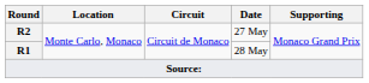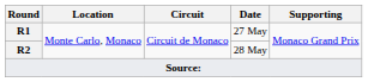 <table class="wikitable" style="font-size: 85%;">
 <tr>
 <th>Round</th>
 <th>Location</th>
 <th>Circuit</th>
 <th>Date</th>
 <th>Supporting</th>
 </tr>
 <tr>
-<th>R2</th>
+<th>R1</th>
 <td rowspan=2> <a href='#'>Monte Carlo</a>, <a href='#'>Monaco</a></td>
 <td rowspan=2><a href='#'>Circuit de Monaco</a></td>
 <td>27 May</td>
 <td rowspan=2><a href='#'>Monaco Grand Prix</a></td>
 </tr>
 <tr>
-<th>R1</th>
+<th>R2</th>
 <td>28 May</td>
 </tr>
 <tr>
 <td colspan="5" style="background-color:#EAECF0;text-align:center" align="bottom"><strong>Source:</strong></td>
 </tr>
 </table>
